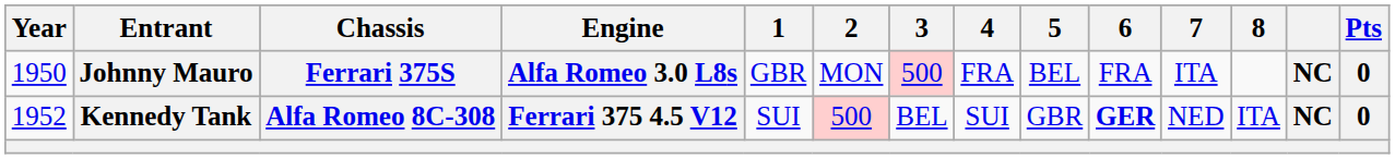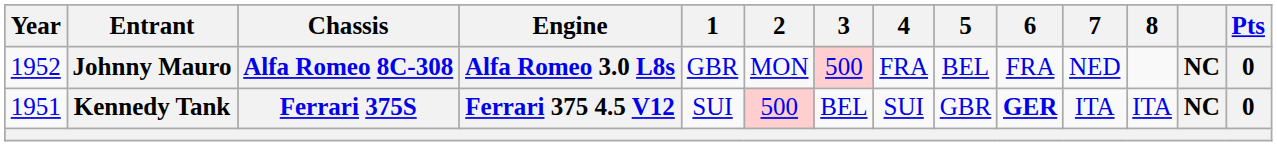 <table class="wikitable" style="text-align:center; font-size:90%">
 <tr>
 <th>Year</th>
 <th>Entrant</th>
 <th>Chassis</th>
 <th>Engine</th>
 <th>1</th>
 <th>2</th>
 <th>3</th>
 <th>4</th>
 <th>5</th>
 <th>6</th>
 <th>7</th>
 <th>8</th>
 <th></th>
 <th><a href='#'>Pts</a></th>
 </tr>
 <tr>
-<td><a href='#'>1950</a></td>
+<td><a href='#'>1952</a></td>
 <th>Johnny Mauro</th>
-<th><a href='#'>Ferrari</a> <a href='#'>375S</a></th>
+<th><a href='#'>Alfa Romeo</a> <a href='#'>8C-308</a></th>
 <th><a href='#'>Alfa Romeo</a> 3.0 <a href='#'>L8</a><a href='#'>s</a></th>
 <td><a href='#'>GBR</a></td>
 <td><a href='#'>MON</a></td>
 <td style="background:#ffcfcf;"><a href='#'>500</a><br></td>
 <td><a href='#'>FRA</a></td>
 <td><a href='#'>BEL</a></td>
 <td><a href='#'>FRA</a></td>
-<td><a href='#'>ITA</a></td>
+<td><a href='#'>NED</a></td>
 <td></td>
 <th>NC</th>
 <th>0</th>
 </tr>
 <tr>
-<td><a href='#'>1952</a></td>
+<td><a href='#'>1951</a></td>
 <th>Kennedy Tank</th>
-<th><a href='#'>Alfa Romeo</a> <a href='#'>8C-308</a></th>
+<th><a href='#'>Ferrari</a> <a href='#'>375S</a></th>
 <th><a href='#'>Ferrari</a> 375 4.5 <a href='#'>V12</a></th>
 <td><a href='#'>SUI</a></td>
 <td style="background:#ffcfcf;"><a href='#'>500</a><br></td>
 <td><a href='#'>BEL</a></td>
 <td><a href='#'>SUI</a></td>
 <td><a href='#'>GBR</a></td>
 <td><strong><a href='#'>GER</a></strong></td>
-<td><a href='#'>NED</a></td>
+<td><a href='#'>ITA</a></td>
 <td><a href='#'>ITA</a></td>
 <th>NC</th>
 <th>0</th>
 </tr>
 <tr>
 <th colspan=14></th>
 </tr>
 </table>
